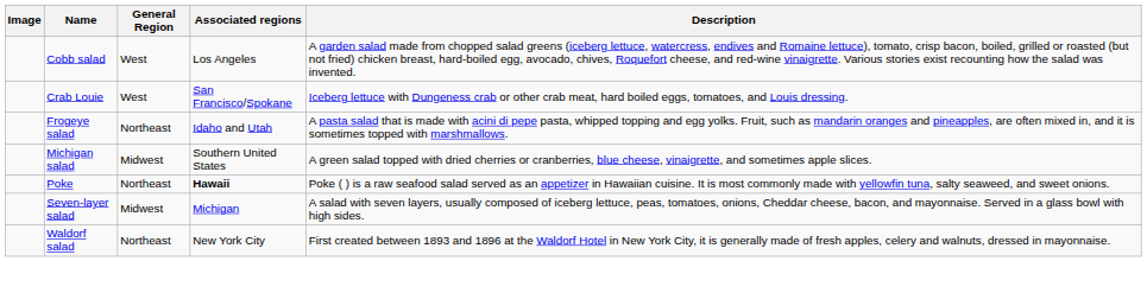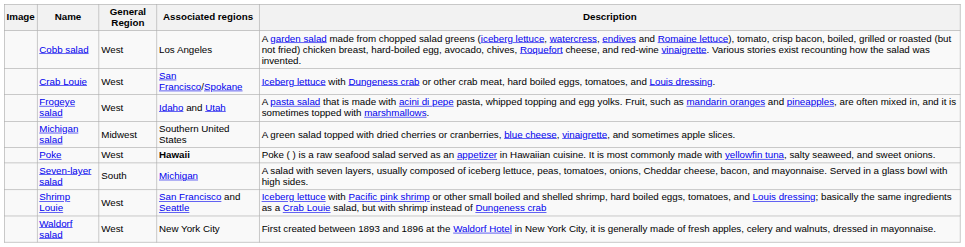 <table class="wikitable sortable">
 <tr>
 <th class="unsortable">Image</th>
 <th>Name</th>
 <th>General Region</th>
 <th>Associated regions</th>
 <th class="unsortable">Description</th>
 </tr>
 <tr>
 <td></td>
 <td><a href='#'>Cobb salad</a></td>
 <td>West</td>
 <td>Los Angeles</td>
 <td>A <a href='#'>garden salad</a> made from chopped salad greens (<a href='#'>iceberg lettuce</a>, <a href='#'>watercress</a>, <a href='#'>endives</a> and <a href='#'>Romaine lettuce</a>), tomato, crisp bacon, boiled, grilled or roasted (but not fried) chicken breast, hard-boiled egg, avocado, chives, <a href='#'>Roquefort</a> cheese, and red-wine <a href='#'>vinaigrette</a>. Various stories exist recounting how the salad was invented.</td>
 </tr>
 <tr>
 <td></td>
 <td><a href='#'>Crab Louie</a></td>
 <td>West</td>
 <td><a href='#'>San Francisco</a>/<a href='#'>Spokane</a></td>
 <td><a href='#'>Iceberg lettuce</a> with <a href='#'>Dungeness crab</a> or other crab meat, hard boiled eggs, tomatoes, and <a href='#'>Louis dressing</a>.</td>
 </tr>
 <tr>
 <td></td>
 <td><a href='#'>Frogeye salad</a></td>
-<td>Northeast</td>
+<td>West</td>
 <td><a href='#'>Idaho</a> and <a href='#'>Utah</a></td>
 <td>A <a href='#'>pasta salad</a> that is made with <a href='#'>acini di pepe</a> pasta, whipped topping and egg yolks. Fruit, such as <a href='#'>mandarin oranges</a> and <a href='#'>pineapples</a>, are often mixed in, and it is sometimes topped with <a href='#'>marshmallows</a>.</td>
 </tr>
 <tr>
 <td></td>
 <td><a href='#'>Michigan salad</a></td>
 <td>Midwest</td>
 <td>Southern United States</td>
 <td>A green salad topped with dried cherries or cranberries, <a href='#'>blue cheese</a>, <a href='#'>vinaigrette</a>, and sometimes apple slices.</td>
 </tr>
 <tr>
 <td></td>
 <td><a href='#'>Poke</a></td>
-<td>Northeast</td>
+<td>West</td>
 <td><strong>Hawaii</strong></td>
 <td>Poke ( ) is a raw seafood salad served as an <a href='#'>appetizer</a> in Hawaiian cuisine.  It is most commonly made with <a href='#'>yellowfin tuna</a>, salty seaweed, and sweet onions.</td>
 </tr>
 <tr>
 <td></td>
 <td><a href='#'>Seven-layer salad</a></td>
-<td>Midwest</td>
+<td>South</td>
 <td><a href='#'>Michigan</a></td>
 <td>A salad with seven layers, usually composed of iceberg lettuce, peas, tomatoes, onions, Cheddar cheese, bacon, and mayonnaise.  Served in a glass bowl with high sides.</td>
 </tr>
 <tr>
 <td></td>
+<td><a href='#'>Shrimp Louie</a></td>
+<td>West</td>
+<td><a href='#'>San Francisco</a> and <a href='#'>Seattle</a></td>
+<td><a href='#'>Iceberg lettuce</a> with <a href='#'>Pacific pink shrimp</a> or other small boiled and shelled shrimp, hard boiled eggs, tomatoes, and <a href='#'>Louis dressing</a>; basically the same ingredients as a <a href='#'>Crab Louie</a> salad, but with shrimp instead of <a href='#'>Dungeness crab</a></td>
+</tr>
+<tr>
+<td></td>
 <td><a href='#'>Waldorf salad</a></td>
-<td>Northeast</td>
+<td>West</td>
 <td>New York City</td>
 <td>First created between 1893 and 1896 at the <a href='#'>Waldorf Hotel</a> in New York City, it is generally made of fresh apples, celery and walnuts, dressed in mayonnaise.</td>
 </tr>
 </table>
